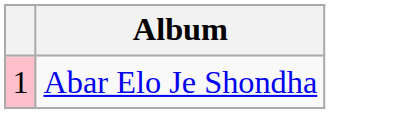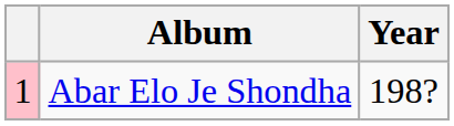 <table class="wikitable sortable" style= "auto">
 <tr>
 <th></th>
 <th>Album</th>
+<th>Year</th>
 </tr>
 <tr>
 <td style="background: pink;">1</td>
 <td><a href='#'>Abar Elo Je Shondha</a></td>
+<td align="center">198?</td>
 </tr>
 </table>
